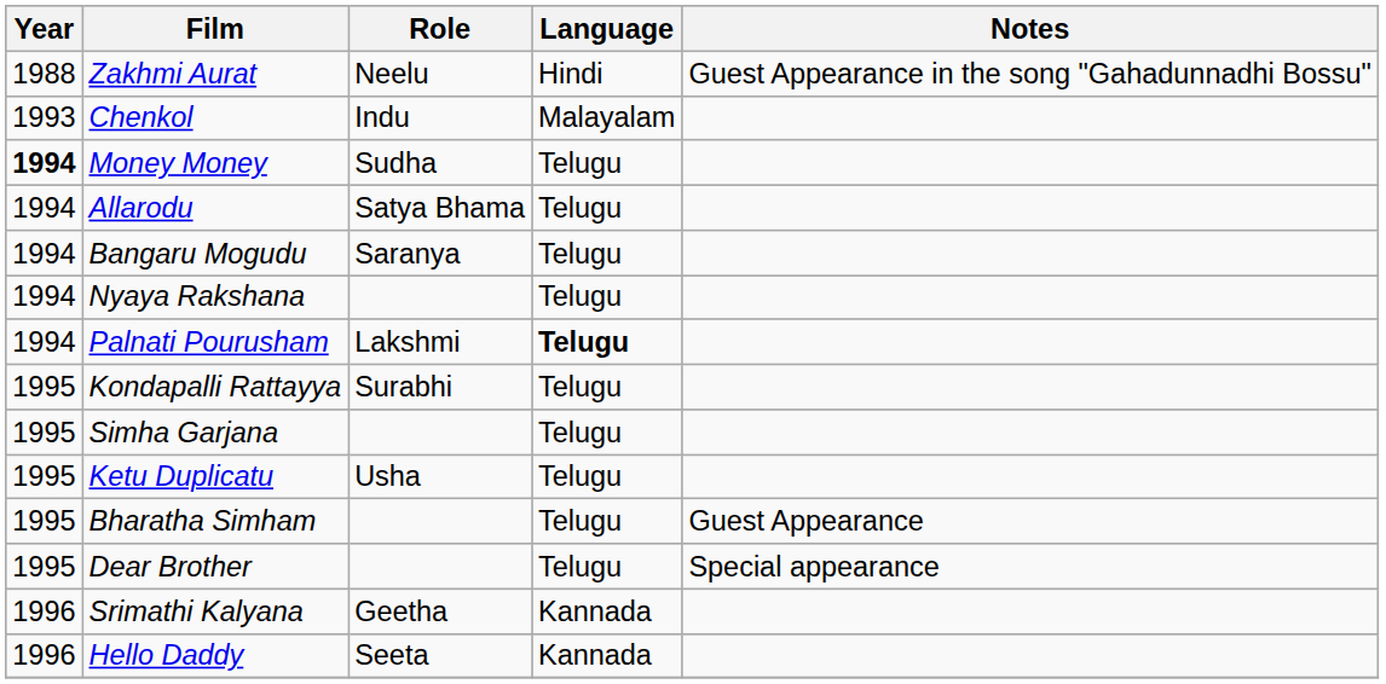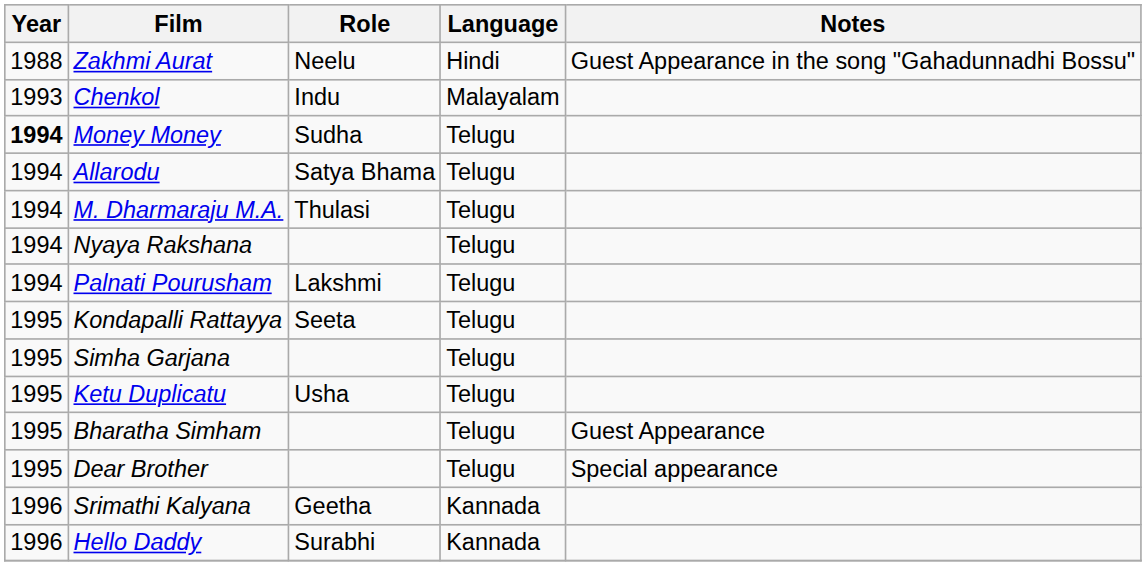 <table class="wikitable" style="font-size: 90%;">
 <tr>
 <th>Year</th>
 <th>Film</th>
 <th>Role</th>
 <th>Language</th>
 <th>Notes</th>
 </tr>
 <tr>
 <td>1988</td>
 <td><em><a href='#'>Zakhmi Aurat</a></em></td>
 <td>Neelu</td>
 <td>Hindi</td>
 <td>Guest Appearance in the song "Gahadunnadhi Bossu"</td>
 </tr>
 <tr>
 <td>1993</td>
 <td><em><a href='#'>Chenkol</a></em></td>
 <td>Indu</td>
 <td>Malayalam</td>
 <td></td>
 </tr>
 <tr>
 <td><strong>1994</strong></td>
 <td><em><a href='#'>Money Money</a></em></td>
 <td>Sudha</td>
 <td>Telugu</td>
 <td></td>
 </tr>
 <tr>
 <td>1994</td>
 <td><em><a href='#'>Allarodu</a></em></td>
 <td>Satya Bhama</td>
 <td>Telugu</td>
 <td></td>
 </tr>
 <tr>
 <td>1994</td>
-<td><em>Bangaru Mogudu</em></td>
-<td>Saranya</td>
+<td><em><a href='#'>M. Dharmaraju M.A.</a></em></td>
+<td>Thulasi</td>
 <td>Telugu</td>
 <td></td>
 </tr>
 <tr>
 <td>1994</td>
 <td><em>Nyaya Rakshana</em></td>
 <td></td>
 <td>Telugu</td>
 <td></td>
 </tr>
 <tr>
 <td>1994</td>
 <td><em><a href='#'>Palnati Pourusham</a></em></td>
 <td>Lakshmi</td>
-<td><strong>Telugu</strong></td>
+<td>Telugu</td>
 <td></td>
 </tr>
 <tr>
 <td>1995</td>
 <td><em>Kondapalli Rattayya</em></td>
-<td>Surabhi</td>
+<td>Seeta</td>
 <td>Telugu</td>
 <td></td>
 </tr>
 <tr>
 <td>1995</td>
 <td><em>Simha Garjana</em></td>
 <td></td>
 <td>Telugu</td>
 <td></td>
 </tr>
 <tr>
 <td>1995</td>
 <td><em><a href='#'>Ketu Duplicatu</a></em></td>
 <td>Usha</td>
 <td>Telugu</td>
 <td></td>
 </tr>
 <tr>
 <td>1995</td>
 <td><em>Bharatha Simham</em></td>
 <td></td>
 <td>Telugu</td>
 <td>Guest Appearance</td>
 </tr>
 <tr>
 <td>1995</td>
 <td><em>Dear Brother</em></td>
 <td></td>
 <td>Telugu</td>
 <td>Special appearance</td>
 </tr>
 <tr>
 <td>1996</td>
 <td><em>Srimathi Kalyana</em></td>
 <td>Geetha</td>
 <td>Kannada</td>
 <td></td>
 </tr>
 <tr>
 <td>1996</td>
 <td><em><a href='#'>Hello Daddy</a></em></td>
-<td>Seeta</td>
+<td>Surabhi</td>
 <td>Kannada</td>
 <td></td>
 </tr>
 <tr>
 </tr>
 </table>
